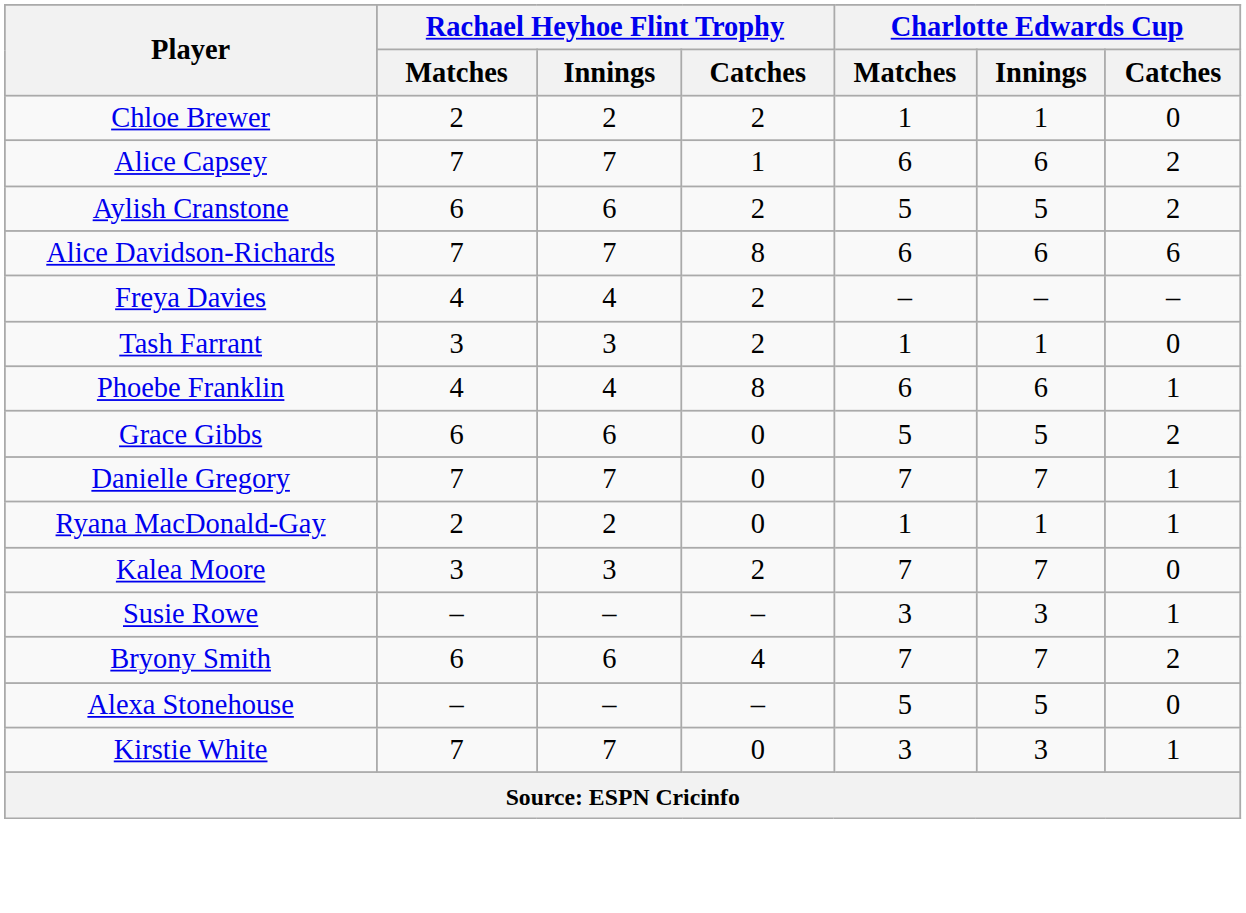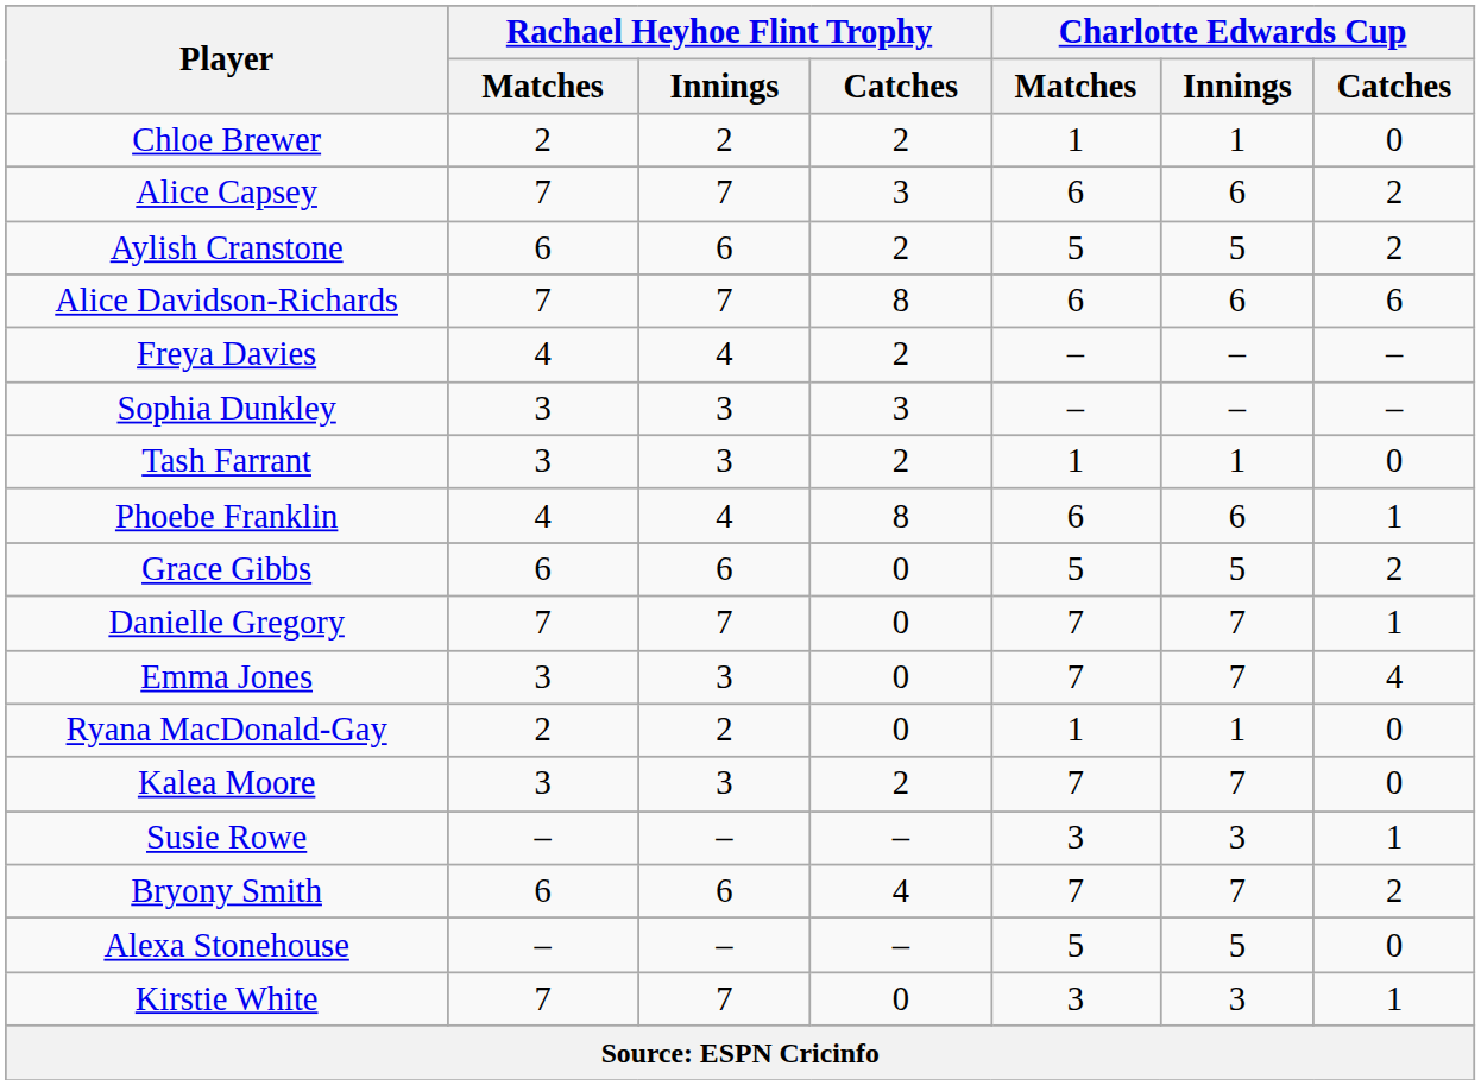 <table class="wikitable" style="text-align:center; width:55%;">
 <tr>
 <th rowspan=2>Player</th>
 <th colspan=3><a href='#'>Rachael Heyhoe Flint Trophy</a></th>
 <th colspan=3><a href='#'>Charlotte Edwards Cup</a></th>
 </tr>
 <tr>
 <th>Matches</th>
 <th>Innings</th>
 <th>Catches</th>
 <th>Matches</th>
 <th>Innings</th>
 <th>Catches</th>
 </tr>
 <tr>
 <td><a href='#'>Chloe Brewer</a></td>
 <td>2</td>
 <td>2</td>
 <td>2</td>
 <td>1</td>
 <td>1</td>
 <td>0</td>
 </tr>
 <tr>
 <td><a href='#'>Alice Capsey</a></td>
 <td>7</td>
 <td>7</td>
-<td>1</td>
+<td>3</td>
 <td>6</td>
 <td>6</td>
 <td>2</td>
 </tr>
 <tr>
 <td><a href='#'>Aylish Cranstone</a></td>
 <td>6</td>
 <td>6</td>
 <td>2</td>
 <td>5</td>
 <td>5</td>
 <td>2</td>
 </tr>
 <tr>
 <td><a href='#'>Alice Davidson-Richards</a></td>
 <td>7</td>
 <td>7</td>
 <td>8</td>
 <td>6</td>
 <td>6</td>
 <td>6</td>
 </tr>
 <tr>
 <td><a href='#'>Freya Davies</a></td>
 <td>4</td>
 <td>4</td>
 <td>2</td>
+<td>–</td>
+<td>–</td>
+<td>–</td>
+</tr>
+<tr>
+<td><a href='#'>Sophia Dunkley</a></td>
+<td>3</td>
+<td>3</td>
+<td>3</td>
 <td>–</td>
 <td>–</td>
 <td>–</td>
 </tr>
 <tr>
 <td><a href='#'>Tash Farrant</a></td>
 <td>3</td>
 <td>3</td>
 <td>2</td>
 <td>1</td>
 <td>1</td>
 <td>0</td>
 </tr>
 <tr>
 <td><a href='#'>Phoebe Franklin</a></td>
 <td>4</td>
 <td>4</td>
 <td>8</td>
 <td>6</td>
 <td>6</td>
 <td>1</td>
 </tr>
 <tr>
 <td><a href='#'>Grace Gibbs</a></td>
 <td>6</td>
 <td>6</td>
 <td>0</td>
 <td>5</td>
 <td>5</td>
 <td>2</td>
 </tr>
 <tr>
 <td><a href='#'>Danielle Gregory</a></td>
 <td>7</td>
 <td>7</td>
 <td>0</td>
 <td>7</td>
 <td>7</td>
 <td>1</td>
 </tr>
 <tr>
+<td><a href='#'>Emma Jones</a></td>
+<td>3</td>
+<td>3</td>
+<td>0</td>
+<td>7</td>
+<td>7</td>
+<td>4</td>
+</tr>
+<tr>
 <td><a href='#'>Ryana MacDonald-Gay</a></td>
 <td>2</td>
 <td>2</td>
 <td>0</td>
 <td>1</td>
 <td>1</td>
-<td>1</td>
+<td>0</td>
 </tr>
 <tr>
 <td><a href='#'>Kalea Moore</a></td>
 <td>3</td>
 <td>3</td>
 <td>2</td>
 <td>7</td>
 <td>7</td>
 <td>0</td>
 </tr>
 <tr>
 <td><a href='#'>Susie Rowe</a></td>
 <td>–</td>
 <td>–</td>
 <td>–</td>
 <td>3</td>
 <td>3</td>
 <td>1</td>
 </tr>
 <tr>
 <td><a href='#'>Bryony Smith</a></td>
 <td>6</td>
 <td>6</td>
 <td>4</td>
 <td>7</td>
 <td>7</td>
 <td>2</td>
 </tr>
 <tr>
 <td><a href='#'>Alexa Stonehouse</a></td>
 <td>–</td>
 <td>–</td>
 <td>–</td>
 <td>5</td>
 <td>5</td>
 <td>0</td>
 </tr>
 <tr>
 <td><a href='#'>Kirstie White</a></td>
 <td>7</td>
 <td>7</td>
 <td>0</td>
 <td>3</td>
 <td>3</td>
 <td>1</td>
 </tr>
 <tr>
 <th colspan="7"><small>Source: ESPN Cricinfo</small></th>
 </tr>
 </table>
